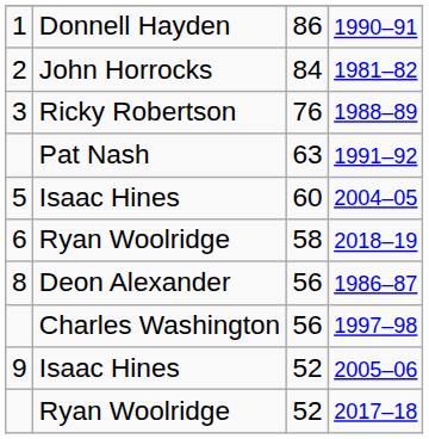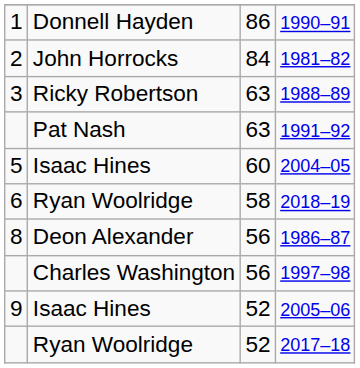 <table class="wikitable">
 <tr>
 </tr>
 <tr>
 <td>1</td>
 <td>Donnell Hayden</td>
 <td>86</td>
 <td style="font-size:80%;"><a href='#'>1990–91</a></td>
 </tr>
 <tr>
 <td>2</td>
 <td>John Horrocks</td>
 <td>84</td>
 <td style="font-size:80%;"><a href='#'>1981–82</a></td>
 </tr>
 <tr>
 <td>3</td>
 <td>Ricky Robertson</td>
-<td>76</td>
+<td>63</td>
 <td style="font-size:80%;"><a href='#'>1988–89</a></td>
 </tr>
 <tr>
 <td></td>
 <td>Pat Nash</td>
 <td>63</td>
 <td style="font-size:80%;"><a href='#'>1991–92</a></td>
 </tr>
 <tr>
 <td>5</td>
 <td>Isaac Hines</td>
 <td>60</td>
 <td style="font-size:80%;"><a href='#'>2004–05</a></td>
 </tr>
 <tr>
 <td>6</td>
 <td>Ryan Woolridge</td>
 <td>58</td>
 <td style="font-size:80%;"><a href='#'>2018–19</a></td>
 </tr>
 <tr>
 <td>8</td>
 <td>Deon Alexander</td>
 <td>56</td>
 <td style="font-size:80%;"><a href='#'>1986–87</a></td>
 </tr>
 <tr>
 <td></td>
 <td>Charles Washington</td>
 <td>56</td>
 <td style="font-size:80%;"><a href='#'>1997–98</a></td>
 </tr>
 <tr>
 <td>9</td>
 <td>Isaac Hines</td>
 <td>52</td>
 <td style="font-size:80%;"><a href='#'>2005–06</a></td>
 </tr>
 <tr>
 <td></td>
 <td>Ryan Woolridge</td>
 <td>52</td>
 <td style="font-size:80%;"><a href='#'>2017–18</a></td>
 </tr>
 </table>
